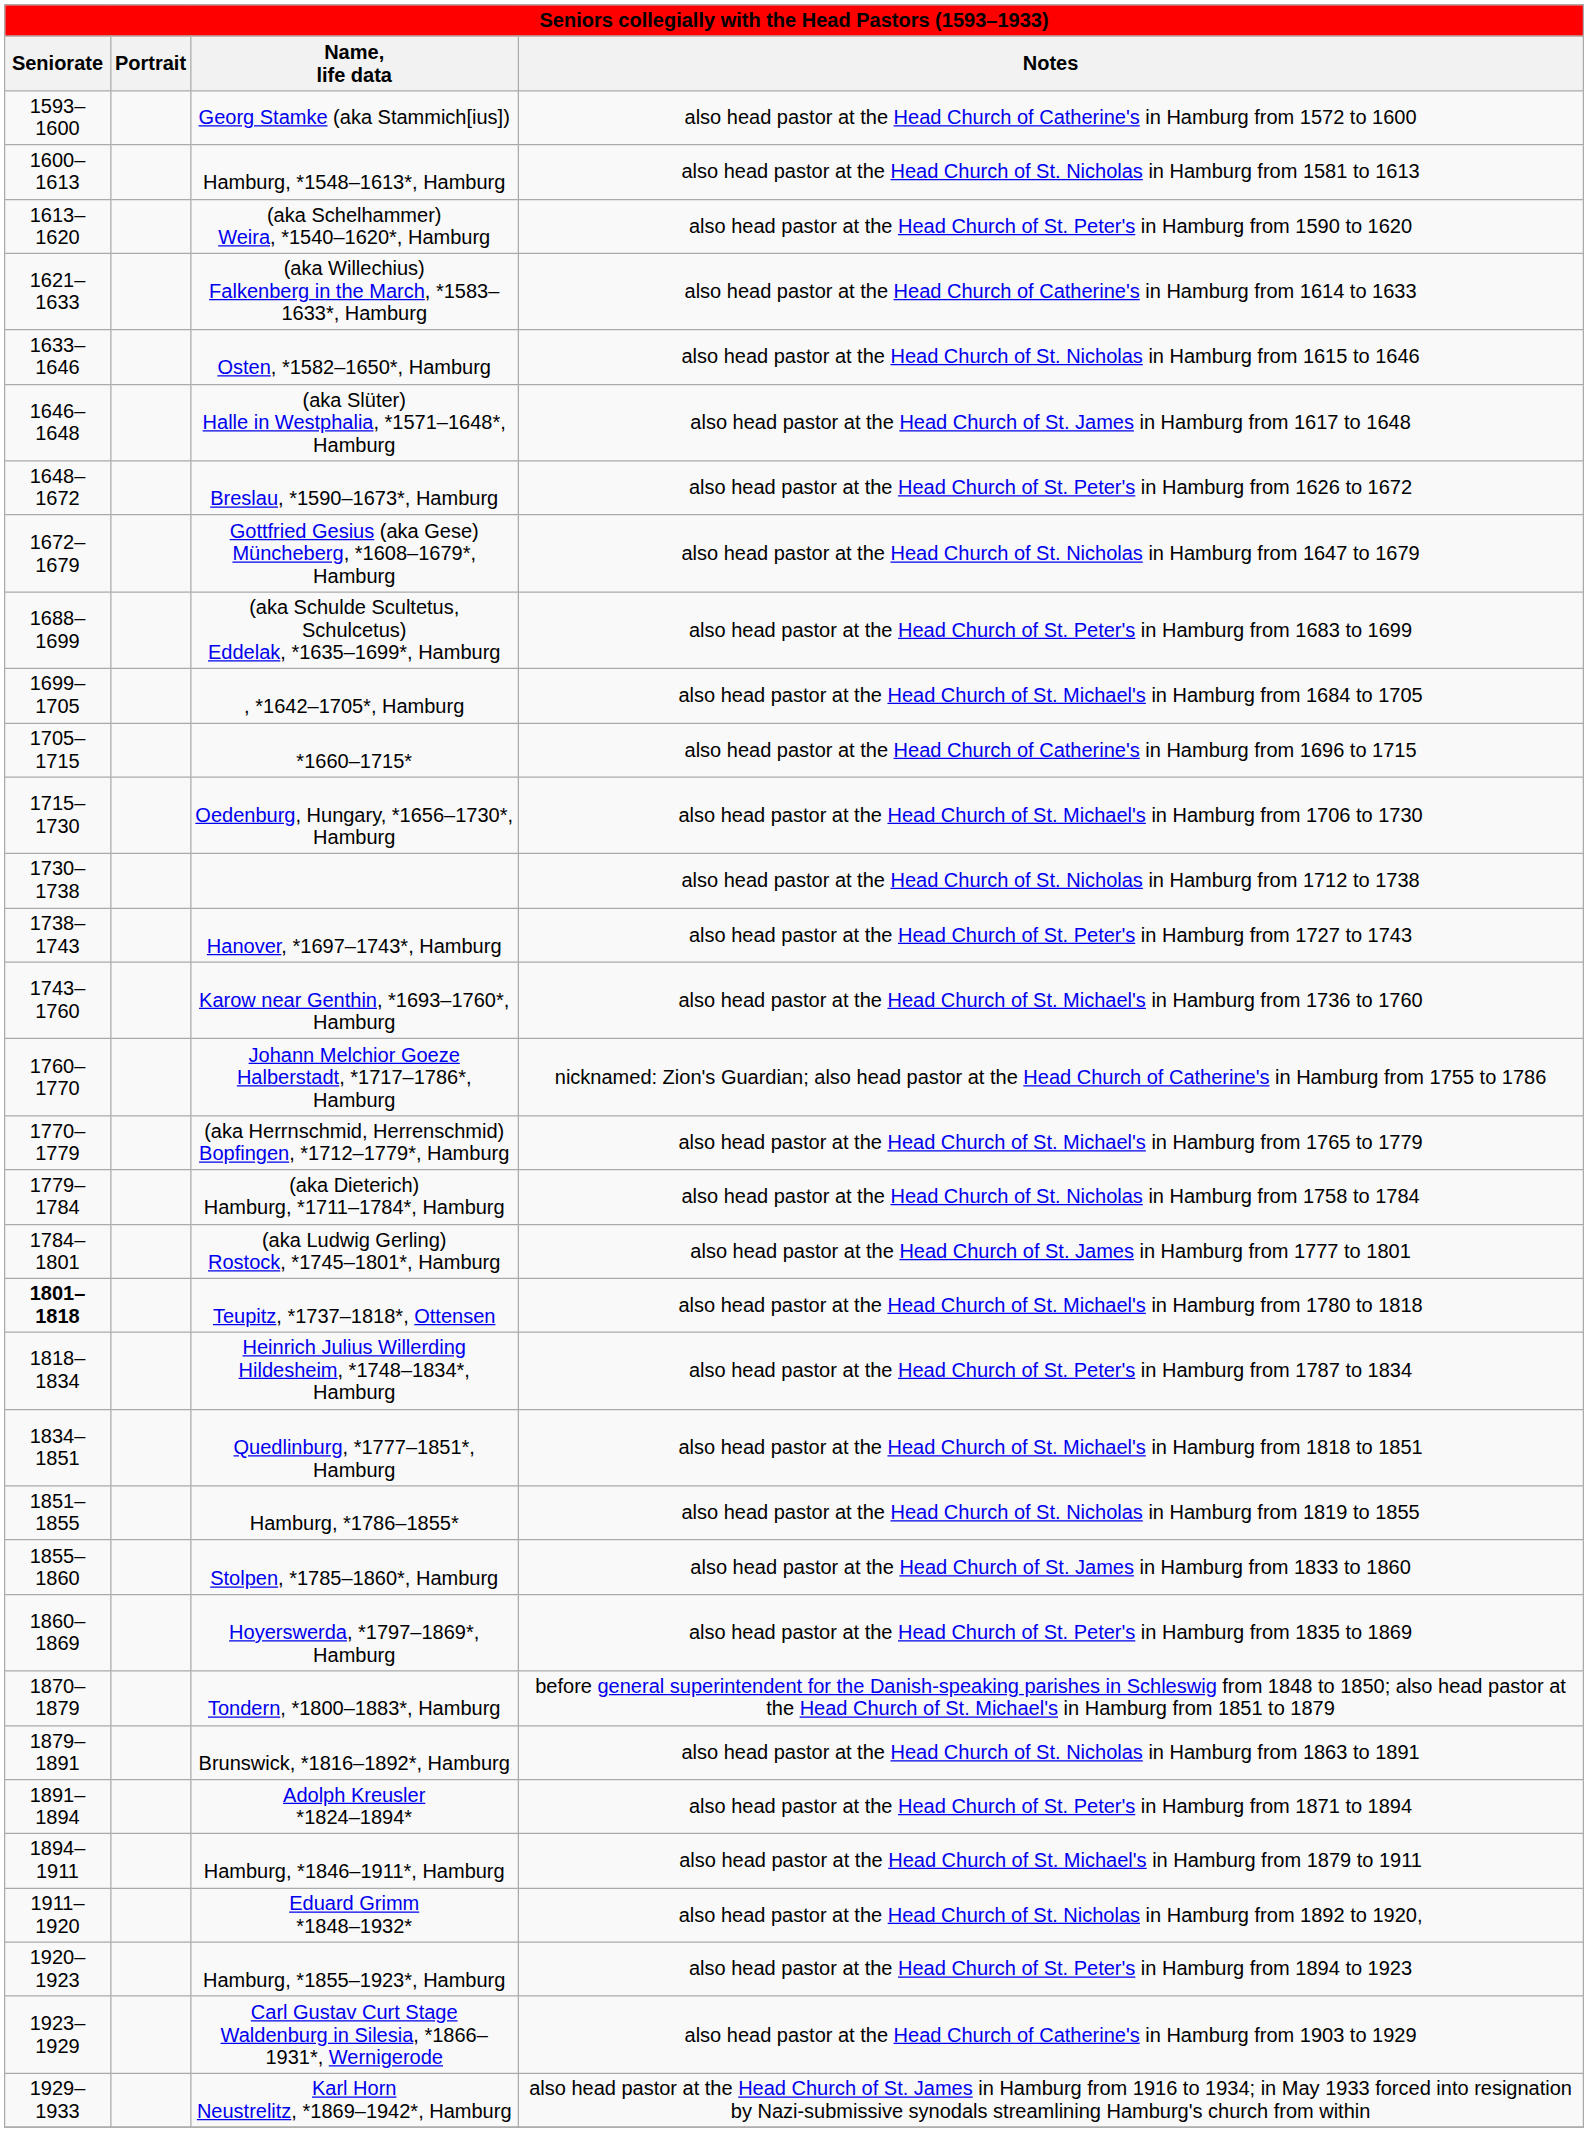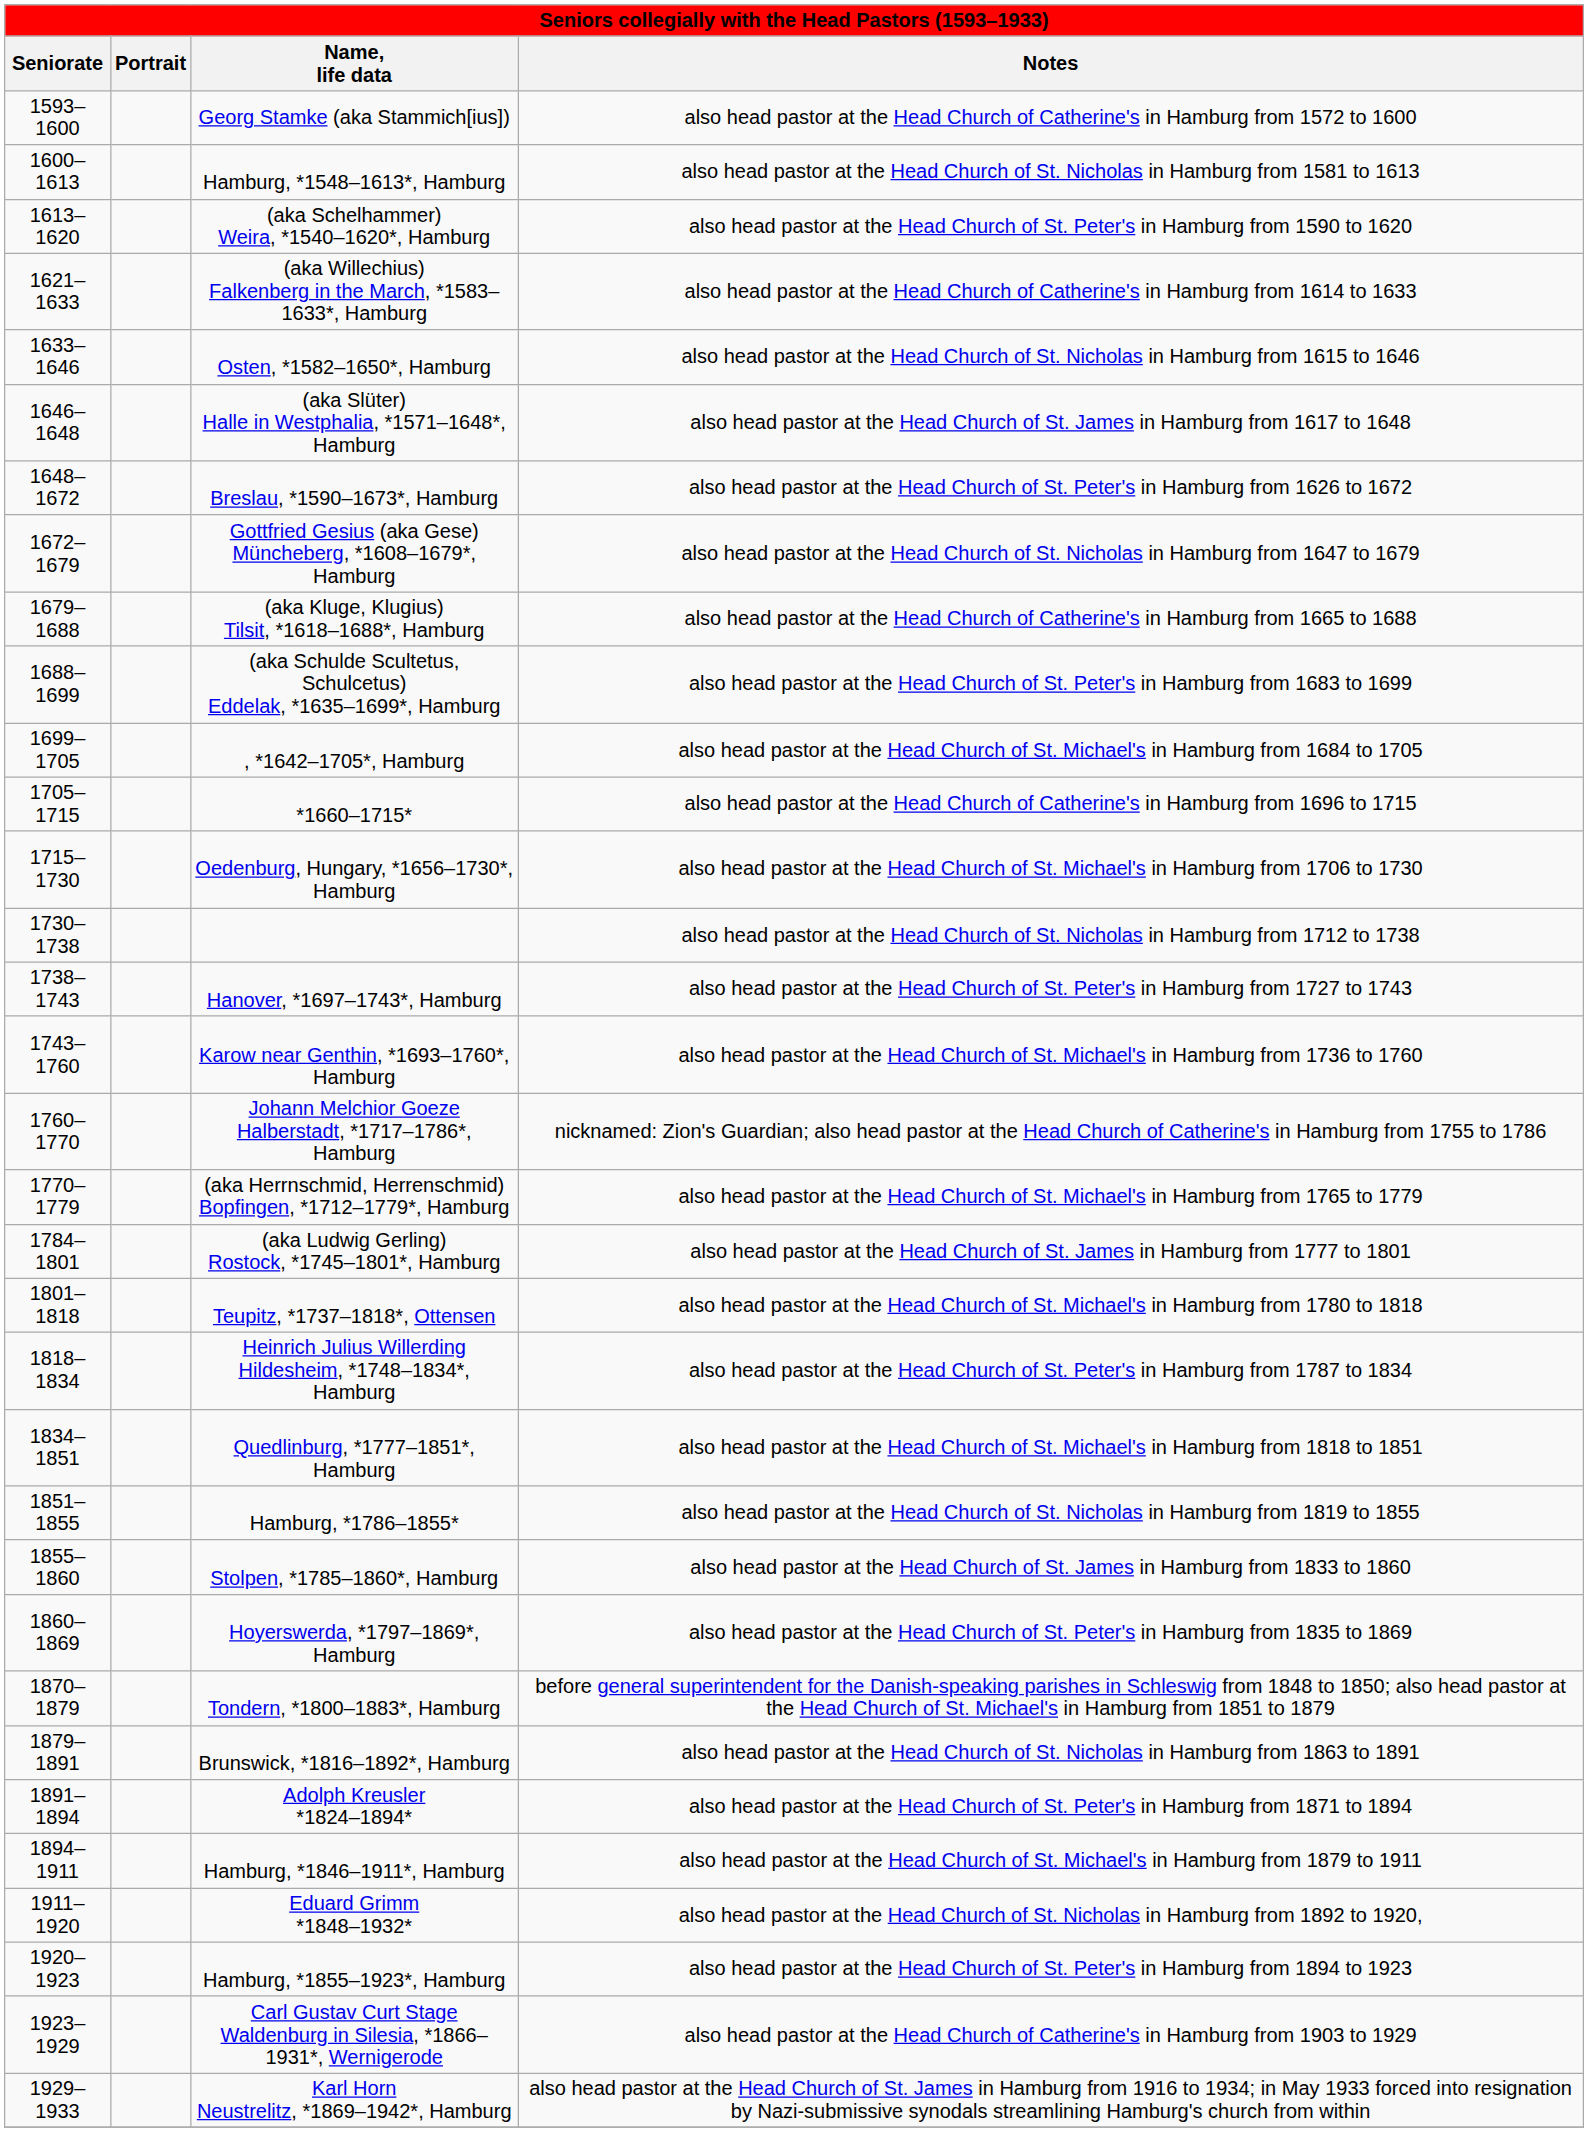 <table width=100% class="wikitable">
 <tr>
 <td colspan="4" bgcolor=red align=center><span><strong>Seniors collegially with the Head Pastors (1593–1933)</strong></span></td>
 </tr>
 <tr>
 <th>Seniorate</th>
 <th>Portrait</th>
 <th>Name, <br>life data</th>
 <th>Notes</th>
 </tr>
 <tr>
 <td align=center>1593–1600</td>
 <td align=center></td>
 <td align="center"><a href='#'>Georg Stamke</a> (aka Stammich[ius])<br><small></small></td>
 <td align="center">also head pastor at the <a href='#'>Head Church of Catherine's</a> in Hamburg from 1572 to 1600</td>
 </tr>
 <tr>
 <td align=center>1600–1613</td>
 <td align=center></td>
 <td align="center"><br>Hamburg, *1548–1613*, Hamburg<small></small></td>
 <td align="center">also head pastor at the <a href='#'>Head Church of St. Nicholas</a> in Hamburg from 1581 to 1613</td>
 </tr>
 <tr>
 <td align=center>1613–1620</td>
 <td align=center></td>
 <td align="center"> (aka Schelhammer)<br><a href='#'>Weira</a>, *1540–1620*, Hamburg<small></small></td>
 <td align="center">also head pastor at the <a href='#'>Head Church of St. Peter's</a> in Hamburg from 1590 to 1620</td>
 </tr>
 <tr>
 <td align=center>1621–1633</td>
 <td align=center></td>
 <td align="center"> (aka Willechius)<br><a href='#'>Falkenberg in the March</a>, *1583–1633*, Hamburg<small></small></td>
 <td align="center">also head pastor at the <a href='#'>Head Church of Catherine's</a> in Hamburg from 1614 to 1633</td>
 </tr>
 <tr>
 <td align=center>1633–1646</td>
 <td align=center></td>
 <td align="center"><br><a href='#'>Osten</a>, *1582–1650*, Hamburg<small></small></td>
 <td align="center">also head pastor at the <a href='#'>Head Church of St. Nicholas</a> in Hamburg from 1615 to 1646</td>
 </tr>
 <tr>
 <td align=center>1646–1648</td>
 <td align=center></td>
 <td align="center"> (aka Slüter)<br><a href='#'>Halle in Westphalia</a>, *1571–1648*, Hamburg<small></small></td>
 <td align="center">also head pastor at the <a href='#'>Head Church of St. James</a> in Hamburg from 1617 to 1648</td>
 </tr>
 <tr>
 <td align=center>1648–1672</td>
 <td align=center></td>
 <td align="center"><br><a href='#'>Breslau</a>, *1590–1673*, Hamburg<small></small></td>
 <td align="center">also head pastor at the <a href='#'>Head Church of St. Peter's</a> in Hamburg from 1626 to 1672</td>
 </tr>
 <tr>
 <td align=center>1672–1679</td>
 <td align=center></td>
 <td align="center"><a href='#'>Gottfried Gesius</a> (aka Gese)<br><a href='#'>Müncheberg</a>, *1608–1679*, Hamburg</td>
 <td align="center">also head pastor at the <a href='#'>Head Church of St. Nicholas</a> in Hamburg from 1647 to 1679</td>
 </tr>
 <tr>
+<td align=center>1679–1688</td>
+<td align=center></td>
+<td align="center"> (aka Kluge, Klugius)<br><a href='#'>Tilsit</a>, *1618–1688*, Hamburg<small></small></td>
+<td align="center">also head pastor at the <a href='#'>Head Church of Catherine's</a> in Hamburg from 1665 to 1688</td>
+</tr>
+<tr>
 <td align=center>1688–1699</td>
 <td align=center></td>
 <td align="center"> (aka Schulde Scultetus, Schulcetus)<br> <a href='#'>Eddelak</a>, *1635–1699*, Hamburg<small></small></td>
 <td align="center">also head pastor at the <a href='#'>Head Church of St. Peter's</a> in Hamburg from 1683 to 1699</td>
 </tr>
 <tr>
 <td align=center>1699–1705</td>
 <td align=center></td>
 <td align="center"><br>, *1642–1705*, Hamburg<small></small></td>
 <td align="center">also head pastor at the <a href='#'>Head Church of St. Michael's</a> in Hamburg from 1684 to 1705</td>
 </tr>
 <tr>
 <td align=center>1705–1715</td>
 <td align=center></td>
 <td align="center"><br>*1660–1715*</td>
 <td align="center">also head pastor at the <a href='#'>Head Church of Catherine's</a> in Hamburg from 1696 to 1715</td>
 </tr>
 <tr>
 <td align=center>1715–1730</td>
 <td align=center></td>
 <td align="center"><br><a href='#'>Oedenburg</a>, Hungary, *1656–1730*, Hamburg<small></small></td>
 <td align="center">also head pastor at the <a href='#'>Head Church of St. Michael's</a> in Hamburg from 1706 to 1730</td>
 </tr>
 <tr>
 <td align=center>1730–1738</td>
 <td align=center></td>
 <td align="center"><br><small></small></td>
 <td align="center">also head pastor at the <a href='#'>Head Church of St. Nicholas</a> in Hamburg from 1712 to 1738</td>
 </tr>
 <tr>
 <td align=center>1738–1743</td>
 <td align=center></td>
 <td align="center"><br><a href='#'>Hanover</a>, *1697–1743*, Hamburg<small></small></td>
 <td align="center">also head pastor at the <a href='#'>Head Church of St. Peter's</a> in Hamburg from 1727 to 1743</td>
 </tr>
 <tr>
 <td align=center>1743–1760</td>
 <td align=center></td>
 <td align="center"><br><a href='#'>Karow near Genthin</a>, *1693–1760*, Hamburg<small></small></td>
 <td align="center">also head pastor at the <a href='#'>Head Church of St. Michael's</a> in Hamburg from 1736 to 1760</td>
 </tr>
 <tr>
 <td align=center>1760–1770</td>
 <td align=center></td>
 <td align="center"><a href='#'>Johann Melchior Goeze</a><br><a href='#'>Halberstadt</a>, *1717–1786*, Hamburg<small></small></td>
 <td align="center">nicknamed: Zion's Guardian; also head pastor at the <a href='#'>Head Church of Catherine's</a> in Hamburg from 1755 to 1786</td>
 </tr>
 <tr>
 <td align=center>1770–1779</td>
 <td align=center></td>
 <td align="center"> (aka Herrnschmid, Herrenschmid)<br><a href='#'>Bopfingen</a>, *1712–1779*, Hamburg<small></small></td>
 <td align="center">also head pastor at the <a href='#'>Head Church of St. Michael's</a> in Hamburg from 1765 to 1779</td>
 </tr>
 <tr>
-<td align=center>1779–1784</td>
-<td align=center></td>
-<td align="center"> (aka Dieterich)<br>Hamburg, *1711–1784*, Hamburg<small></small></td>
-<td align="center">also head pastor at the <a href='#'>Head Church of St. Nicholas</a> in Hamburg from 1758 to 1784</td>
-</tr>
-<tr>
 <td align=center>1784–1801</td>
 <td align=center></td>
 <td align="center"> (aka Ludwig Gerling)<br><a href='#'>Rostock</a>, *1745–1801*, Hamburg<small></small></td>
 <td align="center">also head pastor at the <a href='#'>Head Church of St. James</a> in Hamburg from 1777 to 1801</td>
 </tr>
 <tr>
-<td align=center><strong>1801–1818</strong></td>
+<td align=center>1801–1818</td>
 <td align=center></td>
 <td align="center"><br><a href='#'>Teupitz</a>, *1737–1818*, <a href='#'>Ottensen</a><small></small></td>
 <td align="center">also head pastor at the <a href='#'>Head Church of St. Michael's</a> in Hamburg from 1780 to 1818</td>
 </tr>
 <tr>
 <td align=center>1818–1834</td>
 <td align=center></td>
 <td align="center"><a href='#'>Heinrich Julius Willerding</a><br><a href='#'>Hildesheim</a>, *1748–1834*, Hamburg</td>
 <td align="center">also head pastor at the <a href='#'>Head Church of St. Peter's</a> in Hamburg from 1787 to 1834</td>
 </tr>
 <tr>
 <td align=center>1834–1851</td>
 <td align=center></td>
 <td align="center"><br><a href='#'>Quedlinburg</a>, *1777–1851*, Hamburg<small></small></td>
 <td align="center">also head pastor at the <a href='#'>Head Church of St. Michael's</a> in Hamburg from 1818 to 1851</td>
 </tr>
 <tr>
 <td align=center>1851–1855</td>
 <td align=center></td>
 <td align="center"><br>Hamburg, *1786–1855*</td>
 <td align="center">also head pastor at the <a href='#'>Head Church of St. Nicholas</a> in Hamburg from 1819 to 1855</td>
 </tr>
 <tr>
 <td align=center>1855–1860</td>
 <td align=center></td>
 <td align="center"><br><a href='#'>Stolpen</a>, *1785–1860*, Hamburg<small></small></td>
 <td align="center">also head pastor at the <a href='#'>Head Church of St. James</a> in Hamburg from 1833 to 1860</td>
 </tr>
 <tr>
 <td align=center>1860–1869</td>
 <td align=center></td>
 <td align="center"><br><a href='#'>Hoyerswerda</a>, *1797–1869*, Hamburg<small></small></td>
 <td align="center">also head pastor at the <a href='#'>Head Church of St. Peter's</a> in Hamburg from 1835 to 1869</td>
 </tr>
 <tr>
 <td align=center>1870–1879</td>
 <td align=center></td>
 <td align="center"><br><a href='#'>Tondern</a>, *1800–1883*, Hamburg<small></small></td>
 <td align="center">before <a href='#'>general superintendent for the Danish-speaking parishes in Schleswig</a> from 1848 to 1850; also head pastor at the <a href='#'>Head Church of St. Michael's</a> in Hamburg from 1851 to 1879</td>
 </tr>
 <tr>
 <td align=center>1879–1891</td>
 <td align=center></td>
 <td align="center"><br>Brunswick, *1816–1892*, Hamburg<small></small></td>
 <td align="center">also head pastor at the <a href='#'>Head Church of St. Nicholas</a> in Hamburg from 1863 to 1891</td>
 </tr>
 <tr>
 <td align=center>1891–1894</td>
 <td align=center></td>
 <td align="center"><a href='#'>Adolph Kreusler</a><br>*1824–1894*<small></small></td>
 <td align="center">also head pastor at the <a href='#'>Head Church of St. Peter's</a> in Hamburg from 1871 to 1894</td>
 </tr>
 <tr>
 <td align=center>1894–1911</td>
 <td align=center></td>
 <td align="center"><br>Hamburg, *1846–1911*, Hamburg<small></small></td>
 <td align="center">also head pastor at the <a href='#'>Head Church of St. Michael's</a> in Hamburg from 1879 to 1911</td>
 </tr>
 <tr>
 <td align=center>1911–1920</td>
 <td align=center></td>
 <td align="center"><a href='#'>Eduard Grimm</a><br>*1848–1932*</td>
 <td align="center">also head pastor at the <a href='#'>Head Church of St. Nicholas</a> in Hamburg from 1892 to 1920,</td>
 </tr>
 <tr>
 <td align=center>1920–1923</td>
 <td align=center></td>
 <td align="center"><br>Hamburg, *1855–1923*, Hamburg<small></small></td>
 <td align="center">also head pastor at the <a href='#'>Head Church of St. Peter's</a> in Hamburg from 1894 to 1923</td>
 </tr>
 <tr>
 <td align=center>1923–1929</td>
 <td align=center></td>
 <td align="center"><a href='#'>Carl Gustav Curt Stage</a><br><a href='#'>Waldenburg in Silesia</a>, *1866–1931*, <a href='#'>Wernigerode</a></td>
 <td align="center">also head pastor at the <a href='#'>Head Church of Catherine's</a> in Hamburg from 1903 to 1929</td>
 </tr>
 <tr>
 <td align=center>1929–1933</td>
 <td align=center></td>
 <td align="center"><a href='#'>Karl Horn</a><br><a href='#'>Neustrelitz</a>, *1869–1942*, Hamburg</td>
 <td align="center">also head pastor at the <a href='#'>Head Church of St. James</a> in Hamburg from 1916 to 1934; in May 1933 forced into resignation by Nazi-submissive synodals streamlining Hamburg's church from within</td>
 </tr>
 <tr>
 </tr>
 </table>
